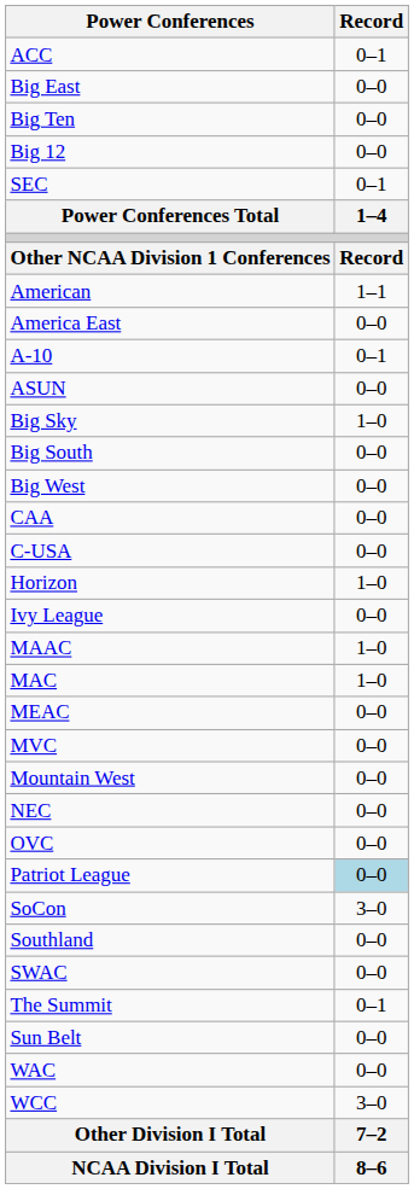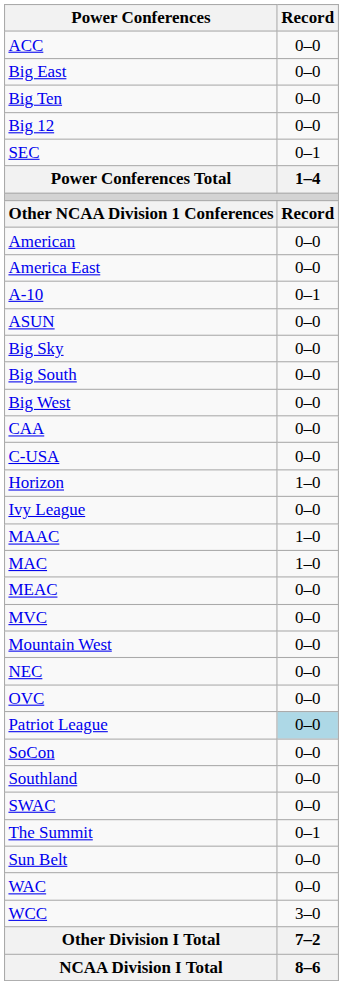 <table class="wikitable">
 <tr>
 <th>Power Conferences</th>
 <th>Record</th>
 </tr>
 <tr>
 <td><a href='#'>ACC</a></td>
-<td align=center>0–1</td>
+<td align=center>0–0</td>
 </tr>
 <tr>
 <td><a href='#'>Big East</a></td>
 <td align=center>0–0</td>
 </tr>
 <tr>
 <td><a href='#'>Big Ten</a></td>
 <td align=center>0–0</td>
 </tr>
 <tr>
 <td><a href='#'>Big 12</a></td>
 <td align=center>0–0</td>
 </tr>
 <tr>
 <td><a href='#'>SEC</a></td>
 <td align=center>0–1</td>
 </tr>
 <tr>
 <th>Power Conferences Total</th>
 <th>1–4</th>
 </tr>
 <tr>
 <th colspan="2" style="background:lightgrey;"></th>
 </tr>
 <tr>
 <th>Other NCAA Division 1 Conferences</th>
 <th>Record</th>
 </tr>
 <tr>
 <td><a href='#'>American</a></td>
-<td align=center>1–1</td>
+<td align=center>0–0</td>
 </tr>
 <tr>
 <td><a href='#'>America East</a></td>
 <td align=center>0–0</td>
 </tr>
 <tr>
 <td><a href='#'>A-10</a></td>
 <td align=center>0–1</td>
 </tr>
 <tr>
 <td><a href='#'>ASUN</a></td>
 <td align=center>0–0</td>
 </tr>
 <tr>
 <td><a href='#'>Big Sky</a></td>
-<td align=center>1–0</td>
+<td align=center>0–0</td>
 </tr>
 <tr>
 <td><a href='#'>Big South</a></td>
 <td align=center>0–0</td>
 </tr>
 <tr>
 <td><a href='#'>Big West</a></td>
 <td align=center>0–0</td>
 </tr>
 <tr>
 <td><a href='#'>CAA</a></td>
 <td align=center>0–0</td>
 </tr>
 <tr>
 <td><a href='#'>C-USA</a></td>
 <td align=center>0–0</td>
 </tr>
 <tr>
 <td><a href='#'>Horizon</a></td>
 <td align=center>1–0</td>
 </tr>
 <tr>
 <td><a href='#'>Ivy League</a></td>
 <td align=center>0–0</td>
 </tr>
 <tr>
 <td><a href='#'>MAAC</a></td>
 <td align=center>1–0</td>
 </tr>
 <tr>
 <td><a href='#'>MAC</a></td>
 <td align=center>1–0</td>
 </tr>
 <tr>
 <td><a href='#'>MEAC</a></td>
 <td align=center>0–0</td>
 </tr>
 <tr>
 <td><a href='#'>MVC</a></td>
 <td align=center>0–0</td>
 </tr>
 <tr>
 <td><a href='#'>Mountain West</a></td>
 <td align=center>0–0</td>
 </tr>
 <tr>
 <td><a href='#'>NEC</a></td>
 <td align=center>0–0</td>
 </tr>
 <tr>
 <td><a href='#'>OVC</a></td>
 <td align=center>0–0</td>
 </tr>
 <tr>
 <td><a href='#'>Patriot League</a></td>
 <td align=center style="background: lightblue;">0–0</td>
 </tr>
 <tr>
 <td><a href='#'>SoCon</a></td>
-<td align=center>3–0</td>
+<td align=center>0–0</td>
 </tr>
 <tr>
 <td><a href='#'>Southland</a></td>
 <td align=center>0–0</td>
 </tr>
 <tr>
 <td><a href='#'>SWAC</a></td>
 <td align=center>0–0</td>
 </tr>
 <tr>
 <td><a href='#'>The Summit</a></td>
 <td align=center>0–1</td>
 </tr>
 <tr>
 <td><a href='#'>Sun Belt</a></td>
 <td align=center>0–0</td>
 </tr>
 <tr>
 <td><a href='#'>WAC</a></td>
 <td align=center>0–0</td>
 </tr>
 <tr>
 <td><a href='#'>WCC</a></td>
 <td align=center>3–0</td>
 </tr>
 <tr>
 <th>Other Division I Total</th>
 <th>7–2</th>
 </tr>
 <tr>
 <th>NCAA Division I Total</th>
 <th>8–6</th>
 </tr>
 <tr>
 </tr>
 </table>
